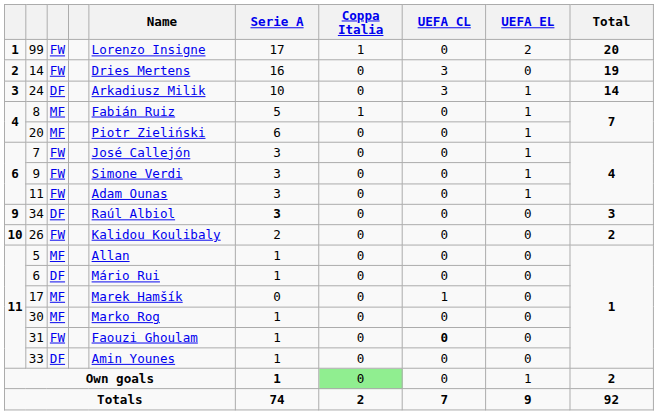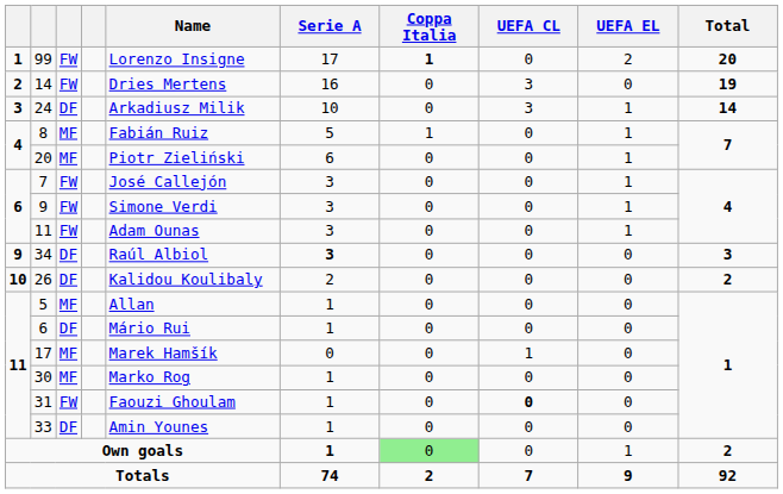 <table class="wikitable" style="text-align:center">
 <tr>
 <th width=15></th>
 <th width=15></th>
 <th width=15></th>
 <th width=15></th>
 <th width=145>Name</th>
 <th width=80><a href='#'>Serie A</a></th>
 <th width=80><a href='#'>Coppa Italia</a></th>
 <th width=80><a href='#'>UEFA CL</a></th>
 <th width=80><a href='#'>UEFA EL</a></th>
 <th width=80>Total</th>
 </tr>
 <tr>
 <td><strong>1</strong></td>
 <td>99</td>
 <td><a href='#'>FW</a></td>
 <td></td>
 <td align=left><a href='#'>Lorenzo Insigne</a></td>
 <td>17</td>
-<td>1</td>
+<td><strong>1</strong></td>
 <td>0</td>
 <td>2</td>
 <td><strong>20</strong></td>
 </tr>
 <tr>
 <td><strong>2</strong></td>
 <td>14</td>
 <td><a href='#'>FW</a></td>
 <td></td>
 <td align=left><a href='#'>Dries Mertens</a></td>
 <td>16</td>
 <td>0</td>
 <td>3</td>
 <td>0</td>
 <td><strong>19</strong></td>
 </tr>
 <tr>
 <td><strong>3</strong></td>
 <td>24</td>
 <td><a href='#'>DF</a></td>
 <td></td>
 <td align=left><a href='#'>Arkadiusz Milik</a></td>
 <td>10</td>
 <td>0</td>
 <td>3</td>
 <td>1</td>
 <td><strong>14</strong></td>
 </tr>
 <tr>
 <td rowspan=2><strong>4</strong></td>
 <td>8</td>
 <td><a href='#'>MF</a></td>
 <td></td>
 <td align=left><a href='#'>Fabián Ruiz</a></td>
 <td>5</td>
 <td>1</td>
 <td>0</td>
 <td>1</td>
 <td rowspan=2><strong>7</strong></td>
 </tr>
 <tr>
 <td>20</td>
 <td><a href='#'>MF</a></td>
 <td></td>
 <td align=left><a href='#'>Piotr Zieliński</a></td>
 <td>6</td>
 <td>0</td>
 <td>0</td>
 <td>1</td>
 </tr>
 <tr>
 <td rowspan=3><strong>6</strong></td>
 <td>7</td>
 <td><a href='#'>FW</a></td>
 <td></td>
 <td align=left><a href='#'>José Callejón</a></td>
 <td>3</td>
 <td>0</td>
 <td>0</td>
 <td>1</td>
 <td rowspan=3><strong>4</strong></td>
 </tr>
 <tr>
 <td>9</td>
 <td><a href='#'>FW</a></td>
 <td></td>
 <td align=left><a href='#'>Simone Verdi</a></td>
 <td>3</td>
 <td>0</td>
 <td>0</td>
 <td>1</td>
 </tr>
 <tr>
 <td>11</td>
 <td><a href='#'>FW</a></td>
 <td></td>
 <td align=left><a href='#'>Adam Ounas</a></td>
 <td>3</td>
 <td>0</td>
 <td>0</td>
 <td>1</td>
 </tr>
 <tr>
 <td><strong>9</strong></td>
 <td>34</td>
 <td><a href='#'>DF</a></td>
 <td></td>
 <td align=left><a href='#'>Raúl Albiol</a></td>
 <td><strong>3</strong></td>
 <td>0</td>
 <td>0</td>
 <td>0</td>
 <td><strong>3</strong></td>
 </tr>
 <tr>
 <td><strong>10</strong></td>
 <td>26</td>
-<td><a href='#'>FW</a></td>
+<td><a href='#'>DF</a></td>
 <td></td>
 <td align=left><a href='#'>Kalidou Koulibaly</a></td>
 <td>2</td>
 <td>0</td>
 <td>0</td>
 <td>0</td>
 <td><strong>2</strong></td>
 </tr>
 <tr>
 <td rowspan=6><strong>11</strong></td>
 <td>5</td>
 <td><a href='#'>MF</a></td>
 <td></td>
 <td align=left><a href='#'>Allan</a></td>
 <td>1</td>
 <td>0</td>
 <td>0</td>
 <td>0</td>
 <td rowspan=6><strong>1</strong></td>
 </tr>
 <tr>
 <td>6</td>
 <td><a href='#'>DF</a></td>
 <td></td>
 <td align=left><a href='#'>Mário Rui</a></td>
 <td>1</td>
 <td>0</td>
 <td>0</td>
 <td>0</td>
 </tr>
 <tr>
 <td>17</td>
 <td><a href='#'>MF</a></td>
 <td></td>
 <td align=left><a href='#'>Marek Hamšík</a></td>
 <td>0</td>
 <td>0</td>
 <td>1</td>
 <td>0</td>
 </tr>
 <tr>
 <td>30</td>
 <td><a href='#'>MF</a></td>
 <td></td>
 <td align=left><a href='#'>Marko Rog</a></td>
 <td>1</td>
 <td>0</td>
 <td>0</td>
 <td>0</td>
 </tr>
 <tr>
 <td>31</td>
 <td><a href='#'>FW</a></td>
 <td></td>
 <td align=left><a href='#'>Faouzi Ghoulam</a></td>
 <td>1</td>
 <td>0</td>
 <td><strong>0</strong></td>
 <td>0</td>
 </tr>
 <tr>
 <td>33</td>
 <td><a href='#'>DF</a></td>
 <td></td>
 <td align=left><a href='#'>Amin Younes</a></td>
 <td>1</td>
 <td>0</td>
 <td>0</td>
 <td>0</td>
 </tr>
 <tr>
 <td colspan=5><strong>Own goals</strong></td>
 <td><strong>1</strong></td>
 <td style="background: lightgreen;">0</td>
 <td>0</td>
 <td>1</td>
 <td><strong>2</strong></td>
 </tr>
 <tr>
 <td colspan=5><strong>Totals</strong></td>
 <td><strong>74</strong></td>
 <td><strong>2</strong></td>
 <td><strong>7</strong></td>
 <td><strong>9</strong></td>
 <td><strong>92</strong></td>
 </tr>
 </table>
